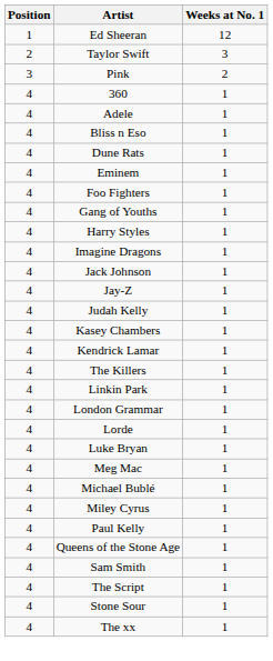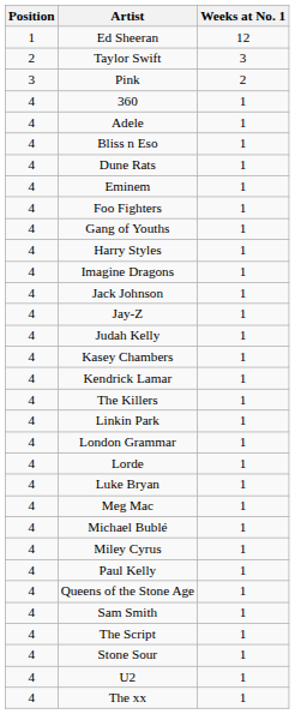 <table class="wikitable">
 <tr>
 <th style="text-align: center;">Position</th>
 <th style="text-align: center;">Artist</th>
 <th style="text-align: center;">Weeks at No. 1</th>
 </tr>
 <tr>
 <td style="text-align: center;">1</td>
 <td style="text-align: center;">Ed Sheeran</td>
 <td style="text-align: center;">12</td>
 </tr>
 <tr>
 <td style="text-align: center;">2</td>
 <td style="text-align: center;">Taylor Swift</td>
 <td style="text-align: center;">3</td>
 </tr>
 <tr>
 <td style="text-align: center;">3</td>
 <td style="text-align: center;">Pink</td>
 <td style="text-align: center;">2</td>
 </tr>
 <tr>
 <td style="text-align: center;">4</td>
 <td style="text-align: center;">360</td>
 <td style="text-align: center;">1</td>
 </tr>
 <tr>
 <td style="text-align: center;">4</td>
 <td style="text-align: center;">Adele</td>
 <td style="text-align: center;">1</td>
 </tr>
 <tr>
 <td style="text-align: center;">4</td>
 <td style="text-align: center;">Bliss n Eso</td>
 <td style="text-align: center;">1</td>
 </tr>
 <tr>
 <td style="text-align: center;">4</td>
 <td style="text-align: center;">Dune Rats</td>
 <td style="text-align: center;">1</td>
 </tr>
 <tr>
 <td style="text-align: center;">4</td>
 <td style="text-align: center;">Eminem</td>
 <td style="text-align: center;">1</td>
 </tr>
 <tr>
 <td style="text-align: center;">4</td>
 <td style="text-align: center;">Foo Fighters</td>
 <td style="text-align: center;">1</td>
 </tr>
 <tr>
 <td style="text-align: center;">4</td>
 <td style="text-align: center;">Gang of Youths</td>
 <td style="text-align: center;">1</td>
 </tr>
 <tr>
 <td style="text-align: center;">4</td>
 <td style="text-align: center;">Harry Styles</td>
 <td style="text-align: center;">1</td>
 </tr>
 <tr>
 <td style="text-align: center;">4</td>
 <td style="text-align: center;">Imagine Dragons</td>
 <td style="text-align: center;">1</td>
 </tr>
 <tr>
 <td style="text-align: center;">4</td>
 <td style="text-align: center;">Jack Johnson</td>
 <td style="text-align: center;">1</td>
 </tr>
 <tr>
 <td style="text-align: center;">4</td>
 <td style="text-align: center;">Jay-Z</td>
 <td style="text-align: center;">1</td>
 </tr>
 <tr>
 <td style="text-align: center;">4</td>
 <td style="text-align: center;">Judah Kelly</td>
 <td style="text-align: center;">1</td>
 </tr>
 <tr>
 <td style="text-align: center;">4</td>
 <td style="text-align: center;">Kasey Chambers</td>
 <td style="text-align: center;">1</td>
 </tr>
 <tr>
 <td style="text-align: center;">4</td>
 <td style="text-align: center;">Kendrick Lamar</td>
 <td style="text-align: center;">1</td>
 </tr>
 <tr>
 <td style="text-align: center;">4</td>
 <td style="text-align: center;">The Killers</td>
 <td style="text-align: center;">1</td>
 </tr>
 <tr>
 <td style="text-align: center;">4</td>
 <td style="text-align: center;">Linkin Park</td>
 <td style="text-align: center;">1</td>
 </tr>
 <tr>
 <td style="text-align: center;">4</td>
 <td style="text-align: center;">London Grammar</td>
 <td style="text-align: center;">1</td>
 </tr>
 <tr>
 <td style="text-align: center;">4</td>
 <td style="text-align: center;">Lorde</td>
 <td style="text-align: center;">1</td>
 </tr>
 <tr>
 <td style="text-align: center;">4</td>
 <td style="text-align: center;">Luke Bryan</td>
 <td style="text-align: center;">1</td>
 </tr>
 <tr>
 <td style="text-align: center;">4</td>
 <td style="text-align: center;">Meg Mac</td>
 <td style="text-align: center;">1</td>
 </tr>
 <tr>
 <td style="text-align: center;">4</td>
 <td style="text-align: center;">Michael Bublé</td>
 <td style="text-align: center;">1</td>
 </tr>
 <tr>
 <td style="text-align: center;">4</td>
 <td style="text-align: center;">Miley Cyrus</td>
 <td style="text-align: center;">1</td>
 </tr>
 <tr>
 <td style="text-align: center;">4</td>
 <td style="text-align: center;">Paul Kelly</td>
 <td style="text-align: center;">1</td>
 </tr>
 <tr>
 <td style="text-align: center;">4</td>
 <td style="text-align: center;">Queens of the Stone Age</td>
 <td style="text-align: center;">1</td>
 </tr>
 <tr>
 <td style="text-align: center;">4</td>
 <td style="text-align: center;">Sam Smith</td>
 <td style="text-align: center;">1</td>
 </tr>
 <tr>
 <td style="text-align: center;">4</td>
 <td style="text-align: center;">The Script</td>
 <td style="text-align: center;">1</td>
 </tr>
 <tr>
 <td style="text-align: center;">4</td>
 <td style="text-align: center;">Stone Sour</td>
 <td style="text-align: center;">1</td>
 </tr>
 <tr>
 <td style="text-align: center;">4</td>
+<td style="text-align: center;">U2</td>
+<td style="text-align: center;">1</td>
+</tr>
+<tr>
+<td style="text-align: center;">4</td>
 <td style="text-align: center;">The xx</td>
 <td style="text-align: center;">1</td>
 </tr>
 </table>
